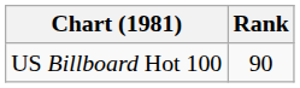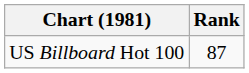 <table class="wikitable">
 <tr>
 <th align="left">Chart (1981)</th>
 <th style="text-align:center;">Rank</th>
 </tr>
 <tr>
 <td>US <em>Billboard</em> Hot 100</td>
-<td style="text-align:center;">90</td>
+<td style="text-align:center;">87</td>
 </tr>
 </table>
